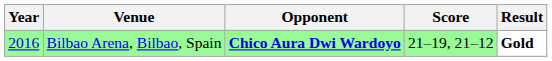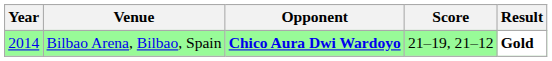 <table class="sortable wikitable" style="font-size: 90%;">
 <tr>
 <th>Year</th>
 <th>Venue</th>
 <th>Opponent</th>
 <th>Score</th>
 <th>Result</th>
 </tr>
 <tr style="background:#98FB98">
-<td align="center"><a href='#'>2016</a></td>
+<td align="center"><a href='#'>2014</a></td>
 <td align="left"><a href='#'>Bilbao Arena</a>, <a href='#'>Bilbao</a>, Spain</td>
 <td align="left"><strong> <a href='#'>Chico Aura Dwi Wardoyo</a></strong></td>
 <td align="left">21–19, 21–12</td>
 <td style="text-align:left; background:white"> <strong>Gold</strong></td>
 </tr>
 </table>
